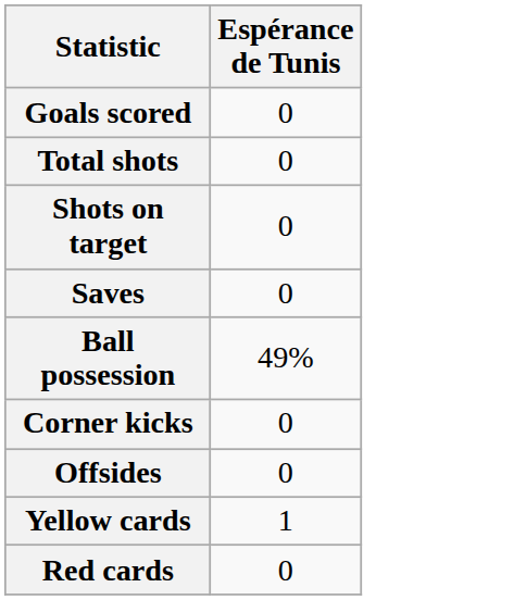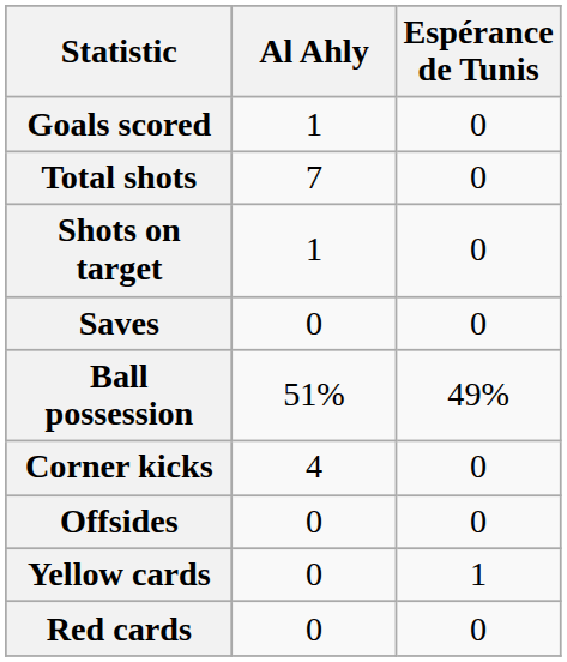 <table class="wikitable plainrowheaders" style="text-align:center">
 <tr>
 <th scope="col" style="width:100px">Statistic</th>
+<th scope="col" style="width:70px">Al Ahly</th>
 <th scope="col" style="width:70px">Espérance de Tunis</th>
 </tr>
 <tr>
 <th scope=row>Goals scored</th>
+<td>1</td>
 <td>0</td>
 </tr>
 <tr>
 <th scope=row>Total shots</th>
+<td>7</td>
 <td>0</td>
 </tr>
 <tr>
 <th scope=row>Shots on target</th>
+<td>1</td>
 <td>0</td>
 </tr>
 <tr>
 <th scope=row>Saves</th>
 <td>0</td>
+<td>0</td>
 </tr>
 <tr>
 <th scope=row>Ball possession</th>
+<td>51%</td>
 <td>49%</td>
 </tr>
 <tr>
 <th scope=row>Corner kicks</th>
+<td>4</td>
 <td>0</td>
 </tr>
 <tr>
 <th scope=row>Offsides</th>
 <td>0</td>
+<td>0</td>
 </tr>
 <tr>
 <th scope=row>Yellow cards</th>
+<td>0</td>
 <td>1</td>
 </tr>
 <tr>
 <th scope=row>Red cards</th>
 <td>0</td>
+<td>0</td>
 </tr>
 </table>
